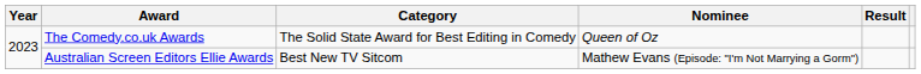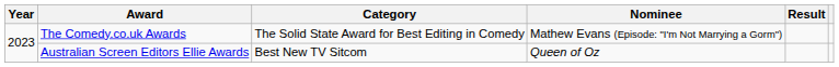 <table class="wikitable unsortable">
 <tr>
 <th>Year</th>
 <th>Award</th>
 <th>Category</th>
 <th>Nominee</th>
 <th>Result</th>
 <th scope="col" class="unsortable"></th>
 </tr>
 <tr>
 <td rowspan="2">2023</td>
 <td><a href='#'>The Comedy.co.uk Awards</a></td>
 <td>The Solid State Award for Best Editing in Comedy</td>
-<td><em>Queen of Oz</em></td>
+<td>Mathew Evans <small>(Episode: "I'm Not Marrying a Gorm")</small></td>
 <td></td>
 <td></td>
 </tr>
 <tr>
 <td><a href='#'>Australian Screen Editors Ellie Awards</a></td>
 <td>Best New TV Sitcom</td>
-<td>Mathew Evans <small>(Episode: "I'm Not Marrying a Gorm")</small></td>
+<td><em>Queen of Oz</em></td>
 <td></td>
 <td></td>
 </tr>
 </table>
